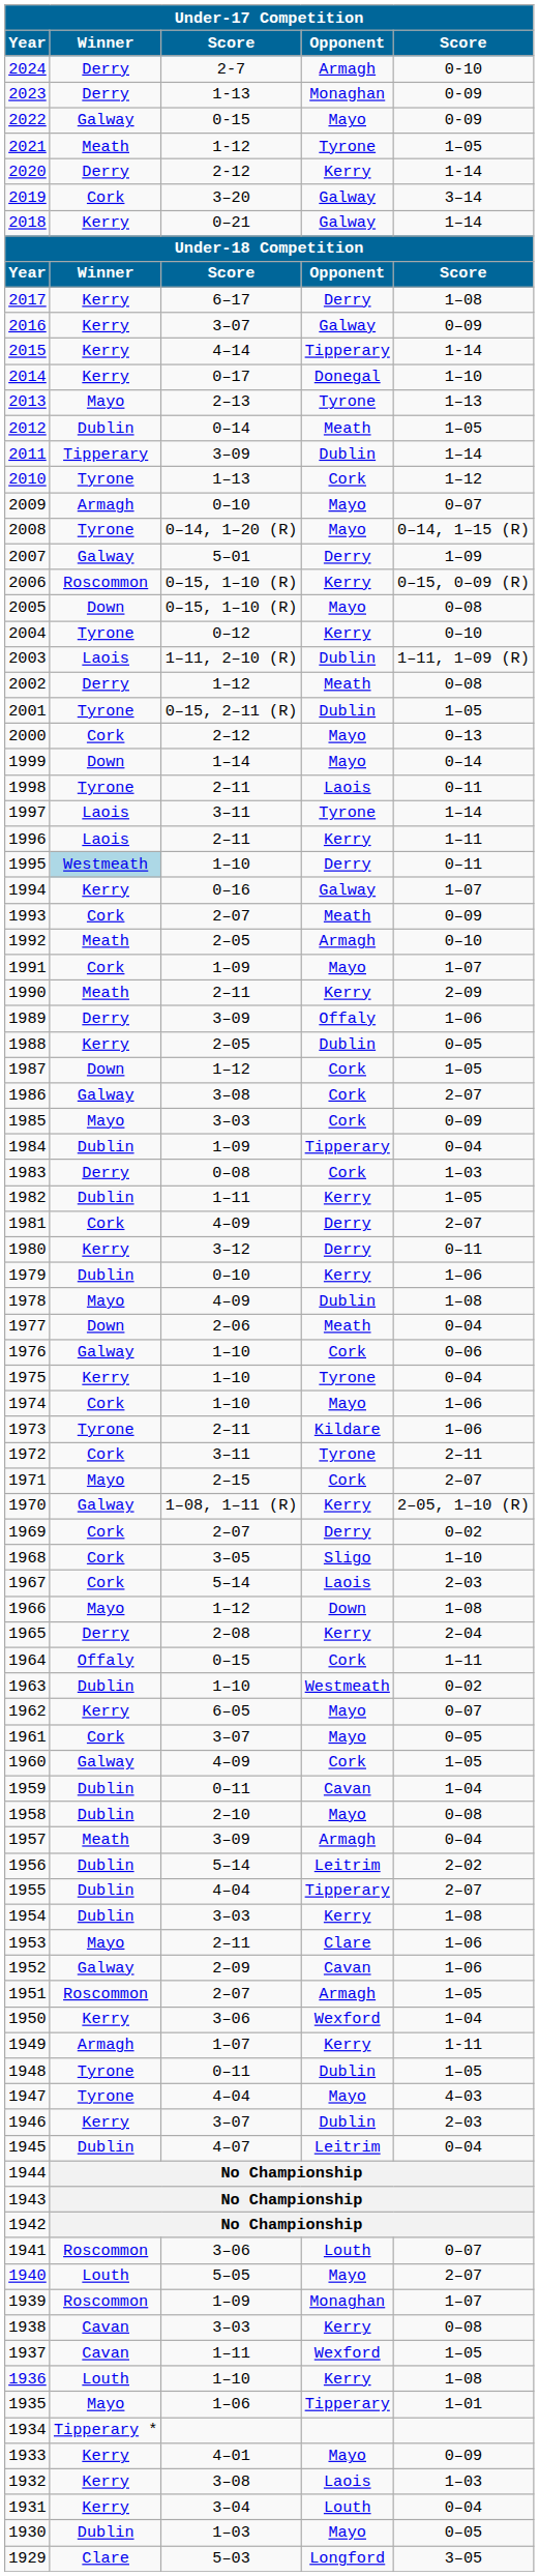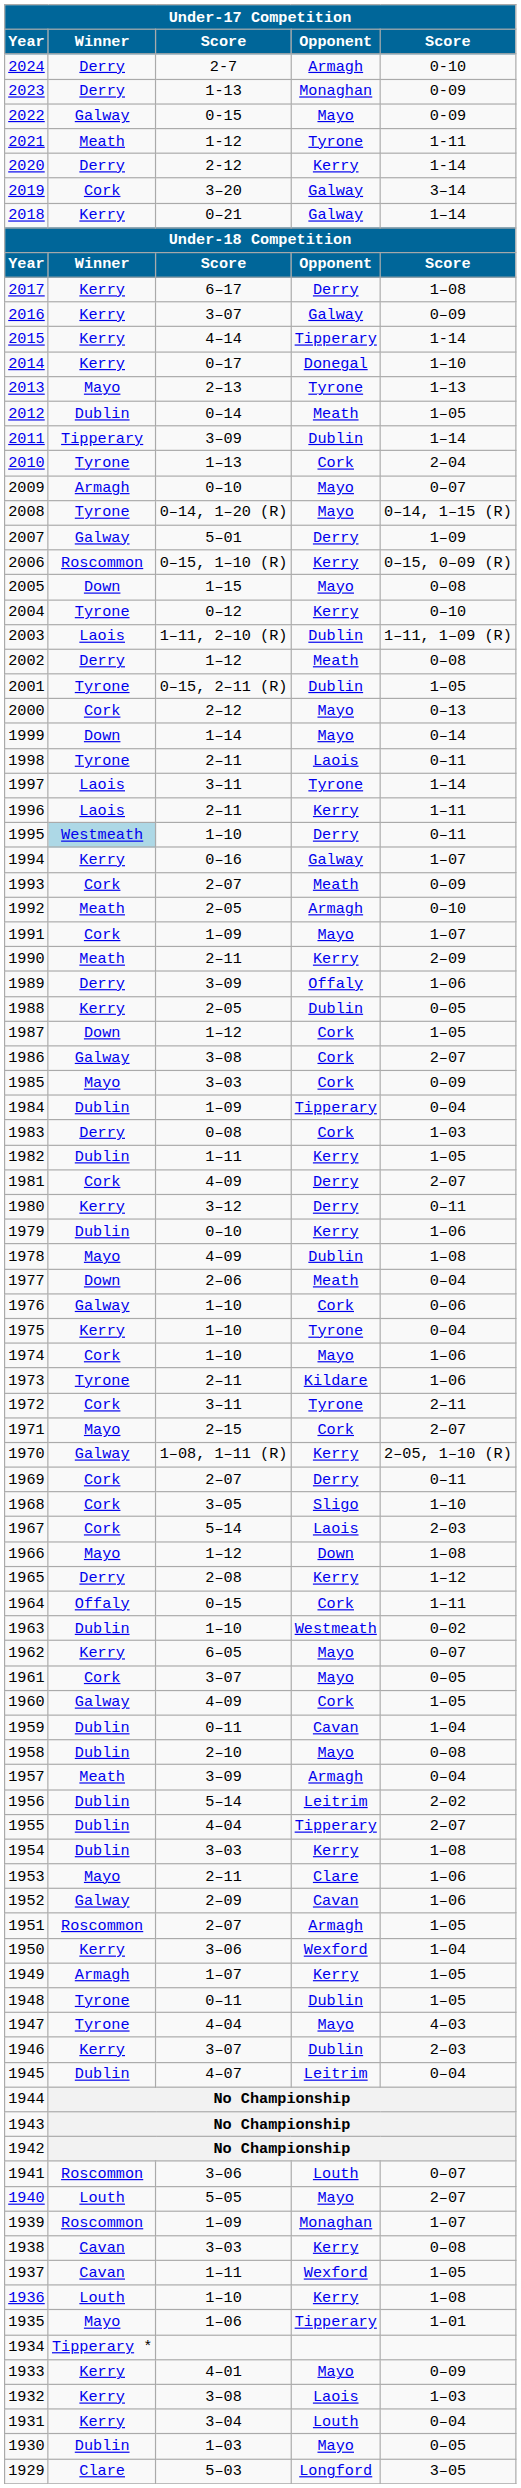 <table class="wikitable" style="text-align:center;">
 <tr>
 <th style="background:#069; color:white;" colspan = 5>Under-17 Competition</th>
 </tr>
 <tr>
 <th style="background:#069; color:white;">Year</th>
 <th style="background:#069; color:white;">Winner</th>
 <th style="background:#069; color:white;">Score</th>
 <th style="background:#069; color:white;">Opponent</th>
 <th style="background:#069; color:white;">Score</th>
 </tr>
 <tr>
 <td><a href='#'>2024</a></td>
 <td><a href='#'>Derry</a></td>
 <td>2-7</td>
 <td><a href='#'>Armagh</a></td>
 <td>0-10</td>
 </tr>
 <tr>
 <td><a href='#'>2023</a></td>
 <td><a href='#'>Derry</a></td>
 <td>1-13</td>
 <td><a href='#'>Monaghan</a></td>
 <td>0-09</td>
 </tr>
 <tr>
 <td><a href='#'>2022</a></td>
 <td><a href='#'>Galway</a></td>
 <td>0-15</td>
 <td><a href='#'>Mayo</a></td>
 <td>0-09</td>
 </tr>
 <tr>
 <td><a href='#'>2021</a></td>
 <td><a href='#'>Meath</a></td>
 <td>1-12</td>
 <td><a href='#'>Tyrone</a></td>
-<td>1–05</td>
+<td>1-11</td>
 </tr>
 <tr>
 <td><a href='#'>2020</a></td>
 <td><a href='#'>Derry</a></td>
 <td>2-12</td>
 <td><a href='#'>Kerry</a></td>
 <td>1-14</td>
 </tr>
 <tr>
 <td><a href='#'>2019</a></td>
 <td><a href='#'>Cork</a></td>
 <td>3–20</td>
 <td><a href='#'>Galway</a></td>
 <td>3–14</td>
 </tr>
 <tr>
 <td><a href='#'>2018</a></td>
 <td><a href='#'>Kerry</a></td>
 <td>0–21</td>
 <td><a href='#'>Galway</a></td>
 <td>1–14</td>
 </tr>
 <tr>
 <th style="background:#069; color:white;" colspan = 5>Under-18 Competition</th>
 </tr>
 <tr>
 <th style="background:#069; color:white;">Year</th>
 <th style="background:#069; color:white;">Winner</th>
 <th style="background:#069; color:white;">Score</th>
 <th style="background:#069; color:white;">Opponent</th>
 <th style="background:#069; color:white;">Score</th>
 </tr>
 <tr>
 <td><a href='#'>2017</a></td>
 <td><a href='#'>Kerry</a></td>
 <td>6–17</td>
 <td><a href='#'>Derry</a></td>
 <td>1–08</td>
 </tr>
 <tr>
 <td><a href='#'>2016</a></td>
 <td><a href='#'>Kerry</a></td>
 <td>3–07</td>
 <td><a href='#'>Galway</a></td>
 <td>0–09</td>
 </tr>
 <tr>
 <td><a href='#'>2015</a></td>
 <td><a href='#'>Kerry</a></td>
 <td>4–14</td>
 <td><a href='#'>Tipperary</a></td>
 <td>1-14</td>
 </tr>
 <tr>
 <td><a href='#'>2014</a></td>
 <td><a href='#'>Kerry</a></td>
 <td>0–17</td>
 <td><a href='#'>Donegal</a></td>
 <td>1–10</td>
 </tr>
 <tr>
 <td><a href='#'>2013</a></td>
 <td><a href='#'>Mayo</a></td>
 <td>2–13</td>
 <td><a href='#'>Tyrone</a></td>
 <td>1–13</td>
 </tr>
 <tr>
 <td><a href='#'>2012</a></td>
 <td><a href='#'>Dublin</a></td>
 <td>0–14</td>
 <td><a href='#'>Meath</a></td>
 <td>1–05</td>
 </tr>
 <tr>
 <td><a href='#'>2011</a></td>
 <td><a href='#'>Tipperary</a></td>
 <td>3–09</td>
 <td><a href='#'>Dublin</a></td>
 <td>1–14</td>
 </tr>
 <tr>
 <td><a href='#'>2010</a></td>
 <td><a href='#'>Tyrone</a></td>
 <td>1–13</td>
 <td><a href='#'>Cork</a></td>
-<td>1–12</td>
+<td>2–04</td>
 </tr>
 <tr>
 <td>2009</td>
 <td><a href='#'>Armagh</a></td>
 <td>0–10</td>
 <td><a href='#'>Mayo</a></td>
 <td>0–07</td>
 </tr>
 <tr>
 <td>2008</td>
 <td><a href='#'>Tyrone</a></td>
 <td>0–14, 1–20 (R)</td>
 <td><a href='#'>Mayo</a></td>
 <td>0–14, 1–15 (R)</td>
 </tr>
 <tr>
 <td>2007</td>
 <td><a href='#'>Galway</a></td>
 <td>5–01</td>
 <td><a href='#'>Derry</a></td>
 <td>1–09</td>
 </tr>
 <tr>
 <td>2006</td>
 <td><a href='#'>Roscommon</a></td>
 <td>0–15, 1–10 (R)</td>
 <td><a href='#'>Kerry</a></td>
 <td>0–15, 0–09 (R)</td>
 </tr>
 <tr>
 <td>2005</td>
 <td><a href='#'>Down</a></td>
-<td>0–15, 1–10 (R)</td>
+<td>1–15</td>
 <td><a href='#'>Mayo</a></td>
 <td>0–08</td>
 </tr>
 <tr>
 <td>2004</td>
 <td><a href='#'>Tyrone</a></td>
 <td>0–12</td>
 <td><a href='#'>Kerry</a></td>
 <td>0–10</td>
 </tr>
 <tr>
 <td>2003</td>
 <td><a href='#'>Laois</a></td>
 <td>1–11, 2–10 (R)</td>
 <td><a href='#'>Dublin</a></td>
 <td>1–11, 1–09 (R)</td>
 </tr>
 <tr>
 <td>2002</td>
 <td><a href='#'>Derry</a></td>
 <td>1–12</td>
 <td><a href='#'>Meath</a></td>
 <td>0–08</td>
 </tr>
 <tr>
 <td>2001</td>
 <td><a href='#'>Tyrone</a></td>
 <td>0–15, 2–11 (R)</td>
 <td><a href='#'>Dublin</a></td>
 <td>1–05</td>
 </tr>
 <tr>
 <td>2000</td>
 <td><a href='#'>Cork</a></td>
 <td>2–12</td>
 <td><a href='#'>Mayo</a></td>
 <td>0–13</td>
 </tr>
 <tr>
 <td>1999</td>
 <td><a href='#'>Down</a></td>
 <td>1–14</td>
 <td><a href='#'>Mayo</a></td>
 <td>0–14</td>
 </tr>
 <tr>
 <td>1998</td>
 <td><a href='#'>Tyrone</a></td>
 <td>2–11</td>
 <td><a href='#'>Laois</a></td>
 <td>0–11</td>
 </tr>
 <tr>
 <td>1997</td>
 <td><a href='#'>Laois</a></td>
 <td>3–11</td>
 <td><a href='#'>Tyrone</a></td>
 <td>1–14</td>
 </tr>
 <tr>
 <td>1996</td>
 <td><a href='#'>Laois</a></td>
 <td>2–11</td>
 <td><a href='#'>Kerry</a></td>
 <td>1–11</td>
 </tr>
 <tr>
 <td>1995</td>
 <td style="background: lightblue;"><a href='#'>Westmeath</a></td>
 <td>1–10</td>
 <td><a href='#'>Derry</a></td>
 <td>0–11</td>
 </tr>
 <tr>
 <td>1994</td>
 <td><a href='#'>Kerry</a></td>
 <td>0–16</td>
 <td><a href='#'>Galway</a></td>
 <td>1–07</td>
 </tr>
 <tr>
 <td>1993</td>
 <td><a href='#'>Cork</a></td>
 <td>2–07</td>
 <td><a href='#'>Meath</a></td>
 <td>0–09</td>
 </tr>
 <tr>
 <td>1992</td>
 <td><a href='#'>Meath</a></td>
 <td>2–05</td>
 <td><a href='#'>Armagh</a></td>
 <td>0–10</td>
 </tr>
 <tr>
 <td>1991</td>
 <td><a href='#'>Cork</a></td>
 <td>1–09</td>
 <td><a href='#'>Mayo</a></td>
 <td>1–07</td>
 </tr>
 <tr>
 <td>1990</td>
 <td><a href='#'>Meath</a></td>
 <td>2–11</td>
 <td><a href='#'>Kerry</a></td>
 <td>2–09</td>
 </tr>
 <tr>
 <td>1989</td>
 <td><a href='#'>Derry</a></td>
 <td>3–09</td>
 <td><a href='#'>Offaly</a></td>
 <td>1–06</td>
 </tr>
 <tr>
 <td>1988</td>
 <td><a href='#'>Kerry</a></td>
 <td>2–05</td>
 <td><a href='#'>Dublin</a></td>
 <td>0–05</td>
 </tr>
 <tr>
 <td>1987</td>
 <td><a href='#'>Down</a></td>
 <td>1–12</td>
 <td><a href='#'>Cork</a></td>
 <td>1–05</td>
 </tr>
 <tr>
 <td>1986</td>
 <td><a href='#'>Galway</a></td>
 <td>3–08</td>
 <td><a href='#'>Cork</a></td>
 <td>2–07</td>
 </tr>
 <tr>
 <td>1985</td>
 <td><a href='#'>Mayo</a></td>
 <td>3–03</td>
 <td><a href='#'>Cork</a></td>
 <td>0–09</td>
 </tr>
 <tr>
 <td>1984</td>
 <td><a href='#'>Dublin</a></td>
 <td>1–09</td>
 <td><a href='#'>Tipperary</a></td>
 <td>0–04</td>
 </tr>
 <tr>
 <td>1983</td>
 <td><a href='#'>Derry</a></td>
 <td>0–08</td>
 <td><a href='#'>Cork</a></td>
 <td>1–03</td>
 </tr>
 <tr>
 <td>1982</td>
 <td><a href='#'>Dublin</a></td>
 <td>1–11</td>
 <td><a href='#'>Kerry</a></td>
 <td>1–05</td>
 </tr>
 <tr>
 <td>1981</td>
 <td><a href='#'>Cork</a></td>
 <td>4–09</td>
 <td><a href='#'>Derry</a></td>
 <td>2–07</td>
 </tr>
 <tr>
 <td>1980</td>
 <td><a href='#'>Kerry</a></td>
 <td>3–12</td>
 <td><a href='#'>Derry</a></td>
 <td>0–11</td>
 </tr>
 <tr>
 <td>1979</td>
 <td><a href='#'>Dublin</a></td>
 <td>0–10</td>
 <td><a href='#'>Kerry</a></td>
 <td>1–06</td>
 </tr>
 <tr>
 <td>1978</td>
 <td><a href='#'>Mayo</a></td>
 <td>4–09</td>
 <td><a href='#'>Dublin</a></td>
 <td>1–08</td>
 </tr>
 <tr>
 <td>1977</td>
 <td><a href='#'>Down</a></td>
 <td>2–06</td>
 <td><a href='#'>Meath</a></td>
 <td>0–04</td>
 </tr>
 <tr>
 <td>1976</td>
 <td><a href='#'>Galway</a></td>
 <td>1–10</td>
 <td><a href='#'>Cork</a></td>
 <td>0–06</td>
 </tr>
 <tr>
 <td>1975</td>
 <td><a href='#'>Kerry</a></td>
 <td>1–10</td>
 <td><a href='#'>Tyrone</a></td>
 <td>0–04</td>
 </tr>
 <tr>
 <td>1974</td>
 <td><a href='#'>Cork</a></td>
 <td>1–10</td>
 <td><a href='#'>Mayo</a></td>
 <td>1–06</td>
 </tr>
 <tr>
 <td>1973</td>
 <td><a href='#'>Tyrone</a></td>
 <td>2–11</td>
 <td><a href='#'>Kildare</a></td>
 <td>1–06</td>
 </tr>
 <tr>
 <td>1972</td>
 <td><a href='#'>Cork</a></td>
 <td>3–11</td>
 <td><a href='#'>Tyrone</a></td>
 <td>2–11</td>
 </tr>
 <tr>
 <td>1971</td>
 <td><a href='#'>Mayo</a></td>
 <td>2–15</td>
 <td><a href='#'>Cork</a></td>
 <td>2–07</td>
 </tr>
 <tr>
 <td>1970</td>
 <td><a href='#'>Galway</a></td>
 <td>1–08, 1–11 (R)</td>
 <td><a href='#'>Kerry</a></td>
 <td>2–05, 1–10 (R)</td>
 </tr>
 <tr>
 <td>1969</td>
 <td><a href='#'>Cork</a></td>
 <td>2–07</td>
 <td><a href='#'>Derry</a></td>
-<td>0–02</td>
+<td>0–11</td>
 </tr>
 <tr>
 <td>1968</td>
 <td><a href='#'>Cork</a></td>
 <td>3–05</td>
 <td><a href='#'>Sligo</a></td>
 <td>1–10</td>
 </tr>
 <tr>
 <td>1967</td>
 <td><a href='#'>Cork</a></td>
 <td>5–14</td>
 <td><a href='#'>Laois</a></td>
 <td>2–03</td>
 </tr>
 <tr>
 <td>1966</td>
 <td><a href='#'>Mayo</a></td>
 <td>1–12</td>
 <td><a href='#'>Down</a></td>
 <td>1–08</td>
 </tr>
 <tr>
 <td>1965</td>
 <td><a href='#'>Derry</a></td>
 <td>2–08</td>
 <td><a href='#'>Kerry</a></td>
-<td>2–04</td>
+<td>1–12</td>
 </tr>
 <tr>
 <td>1964</td>
 <td><a href='#'>Offaly</a></td>
 <td>0–15</td>
 <td><a href='#'>Cork</a></td>
 <td>1–11</td>
 </tr>
 <tr>
 <td>1963</td>
 <td><a href='#'>Dublin</a></td>
 <td>1–10</td>
 <td><a href='#'>Westmeath</a></td>
 <td>0–02</td>
 </tr>
 <tr>
 <td>1962</td>
 <td><a href='#'>Kerry</a></td>
 <td>6–05</td>
 <td><a href='#'>Mayo</a></td>
 <td>0–07</td>
 </tr>
 <tr>
 <td>1961</td>
 <td><a href='#'>Cork</a></td>
 <td>3–07</td>
 <td><a href='#'>Mayo</a></td>
 <td>0–05</td>
 </tr>
 <tr>
 <td>1960</td>
 <td><a href='#'>Galway</a></td>
 <td>4–09</td>
 <td><a href='#'>Cork</a></td>
 <td>1–05</td>
 </tr>
 <tr>
 <td>1959</td>
 <td><a href='#'>Dublin</a></td>
 <td>0–11</td>
 <td><a href='#'>Cavan</a></td>
 <td>1–04</td>
 </tr>
 <tr>
 <td>1958</td>
 <td><a href='#'>Dublin</a></td>
 <td>2–10</td>
 <td><a href='#'>Mayo</a></td>
 <td>0–08</td>
 </tr>
 <tr>
 <td>1957</td>
 <td><a href='#'>Meath</a></td>
 <td>3–09</td>
 <td><a href='#'>Armagh</a></td>
 <td>0–04</td>
 </tr>
 <tr>
 <td>1956</td>
 <td><a href='#'>Dublin</a></td>
 <td>5–14</td>
 <td><a href='#'>Leitrim</a></td>
 <td>2–02</td>
 </tr>
 <tr>
 <td>1955</td>
 <td><a href='#'>Dublin</a></td>
 <td>4–04</td>
 <td><a href='#'>Tipperary</a></td>
 <td>2–07</td>
 </tr>
 <tr>
 <td>1954</td>
 <td><a href='#'>Dublin</a></td>
 <td>3–03</td>
 <td><a href='#'>Kerry</a></td>
 <td>1–08</td>
 </tr>
 <tr>
 <td>1953</td>
 <td><a href='#'>Mayo</a></td>
 <td>2–11</td>
 <td><a href='#'>Clare</a></td>
 <td>1–06</td>
 </tr>
 <tr>
 <td>1952</td>
 <td><a href='#'>Galway</a></td>
 <td>2–09</td>
 <td><a href='#'>Cavan</a></td>
 <td>1–06</td>
 </tr>
 <tr>
 <td>1951</td>
 <td><a href='#'>Roscommon</a></td>
 <td>2–07</td>
 <td><a href='#'>Armagh</a></td>
 <td>1–05</td>
 </tr>
 <tr>
 <td>1950</td>
 <td><a href='#'>Kerry</a></td>
 <td>3–06</td>
 <td><a href='#'>Wexford</a></td>
 <td>1–04</td>
 </tr>
 <tr>
 <td>1949</td>
 <td><a href='#'>Armagh</a></td>
 <td>1–07</td>
 <td><a href='#'>Kerry</a></td>
-<td>1-11</td>
+<td>1–05</td>
 </tr>
 <tr>
 <td>1948</td>
 <td><a href='#'>Tyrone</a></td>
 <td>0–11</td>
 <td><a href='#'>Dublin</a></td>
 <td>1–05</td>
 </tr>
 <tr>
 <td>1947</td>
 <td><a href='#'>Tyrone</a></td>
 <td>4–04</td>
 <td><a href='#'>Mayo</a></td>
 <td>4–03</td>
 </tr>
 <tr>
 <td>1946</td>
 <td><a href='#'>Kerry</a></td>
 <td>3–07</td>
 <td><a href='#'>Dublin</a></td>
 <td>2–03</td>
 </tr>
 <tr>
 <td>1945</td>
 <td><a href='#'>Dublin</a></td>
 <td>4–07</td>
 <td><a href='#'>Leitrim</a></td>
 <td>0–04</td>
 </tr>
 <tr>
 <td>1944</td>
 <th colspan=4 align=center>No Championship</th>
 </tr>
 <tr>
 <td>1943</td>
 <th colspan=4 align=center>No Championship</th>
 </tr>
 <tr>
 <td>1942</td>
 <th colspan=4 align=center>No Championship</th>
 </tr>
 <tr>
 <td>1941</td>
 <td><a href='#'>Roscommon</a></td>
 <td>3–06</td>
 <td><a href='#'>Louth</a></td>
 <td>0–07</td>
 </tr>
 <tr>
 <td><a href='#'>1940</a></td>
 <td><a href='#'>Louth</a></td>
 <td>5–05</td>
 <td><a href='#'>Mayo</a></td>
 <td>2–07</td>
 </tr>
 <tr>
 <td>1939</td>
 <td><a href='#'>Roscommon</a></td>
 <td>1–09</td>
 <td><a href='#'>Monaghan</a></td>
 <td>1–07</td>
 </tr>
 <tr>
 <td>1938</td>
 <td><a href='#'>Cavan</a></td>
 <td>3–03</td>
 <td><a href='#'>Kerry</a></td>
 <td>0–08</td>
 </tr>
 <tr>
 <td>1937</td>
 <td><a href='#'>Cavan</a></td>
 <td>1–11</td>
 <td><a href='#'>Wexford</a></td>
 <td>1–05</td>
 </tr>
 <tr>
 <td><a href='#'>1936</a></td>
 <td><a href='#'>Louth</a></td>
 <td>1–10</td>
 <td><a href='#'>Kerry</a></td>
 <td>1–08</td>
 </tr>
 <tr>
 <td>1935</td>
 <td><a href='#'>Mayo</a></td>
 <td>1–06</td>
 <td><a href='#'>Tipperary</a></td>
 <td>1–01</td>
 </tr>
 <tr>
 <td>1934</td>
 <td><a href='#'>Tipperary</a> *</td>
 <td></td>
 <td></td>
 <td></td>
 </tr>
 <tr>
 <td>1933</td>
 <td><a href='#'>Kerry</a></td>
 <td>4–01</td>
 <td><a href='#'>Mayo</a></td>
 <td>0–09</td>
 </tr>
 <tr>
 <td>1932</td>
 <td><a href='#'>Kerry</a></td>
 <td>3–08</td>
 <td><a href='#'>Laois</a></td>
 <td>1–03</td>
 </tr>
 <tr>
 <td>1931</td>
 <td><a href='#'>Kerry</a></td>
 <td>3–04</td>
 <td><a href='#'>Louth</a></td>
 <td>0–04</td>
 </tr>
 <tr>
 <td>1930</td>
 <td><a href='#'>Dublin</a></td>
 <td>1–03</td>
 <td><a href='#'>Mayo</a></td>
 <td>0–05</td>
 </tr>
 <tr>
 <td>1929</td>
 <td><a href='#'>Clare</a></td>
 <td>5–03</td>
 <td><a href='#'>Longford</a></td>
 <td>3–05</td>
 </tr>
 </table>
